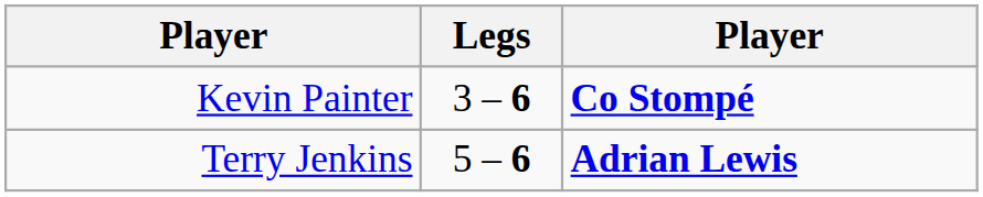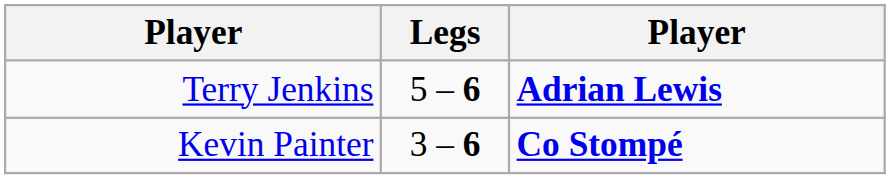 <table class=wikitable style="text-align:center">
 <tr>
 <th width=163>Player</th>
 <th width=50>Legs</th>
 <th width=163>Player</th>
 </tr>
 <tr align=left>
+<td align=right><a href='#'>Terry Jenkins</a> </td>
+<td align=center>5 – <strong>6</strong></td>
+<td> <strong><a href='#'>Adrian Lewis</a></strong></td>
+</tr>
+<tr align=left>
 <td align=right><a href='#'>Kevin Painter</a> </td>
 <td align=center>3 – <strong>6</strong></td>
 <td> <strong><a href='#'>Co Stompé</a></strong></td>
 </tr>
-<tr align=left>
-<td align=right><a href='#'>Terry Jenkins</a> </td>
-<td align=center>5 – <strong>6</strong></td>
-<td> <strong><a href='#'>Adrian Lewis</a></strong></td>
-</tr>
 </table>
